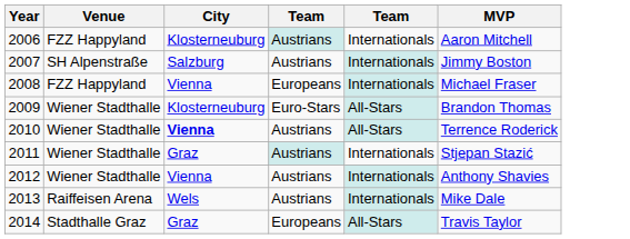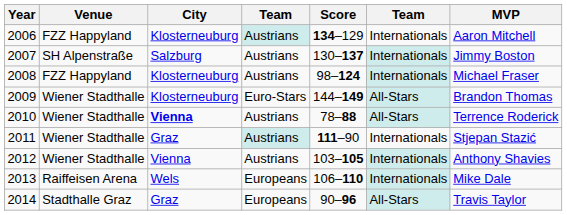 <table class="wikitable sortable">
 <tr>
 <th>Year</th>
 <th>Venue</th>
 <th>City</th>
 <th>Team</th>
+<th>Score</th>
 <th>Team</th>
 <th>MVP</th>
 </tr>
 <tr>
 <td style="text-align:center;">2006</td>
 <td>FZZ Happyland</td>
 <td><a href='#'>Klosterneuburg</a></td>
 <td style="background:#cfecec;">Austrians</td>
+<td style="text-align:center;"><strong>134</strong>–129</td>
 <td>Internationals</td>
 <td> <a href='#'>Aaron Mitchell</a></td>
 </tr>
 <tr>
 <td style="text-align:center;">2007</td>
 <td>SH Alpenstraße</td>
 <td><a href='#'>Salzburg</a></td>
 <td>Austrians</td>
+<td style="text-align:center;">130–<strong>137</strong></td>
 <td style="background:#cfecec;">Internationals</td>
 <td> <a href='#'>Jimmy Boston</a></td>
 </tr>
 <tr>
 <td style="text-align:center;">2008</td>
 <td>FZZ Happyland</td>
-<td><a href='#'>Vienna</a></td>
-<td>Europeans</td>
+<td><a href='#'>Klosterneuburg</a></td>
+<td>Austrians</td>
+<td style="text-align:center;">98–<strong>124</strong></td>
 <td style="background:#cfecec;">Internationals</td>
 <td> <a href='#'>Michael Fraser</a></td>
 </tr>
 <tr>
 <td style="text-align:center;">2009</td>
 <td>Wiener Stadthalle</td>
 <td><a href='#'>Klosterneuburg</a></td>
 <td>Euro-Stars</td>
+<td style="text-align:center;">144–<strong>149</strong></td>
 <td style="background:#cfecec;">All-Stars</td>
 <td> <a href='#'>Brandon Thomas</a></td>
 </tr>
 <tr>
 <td style="text-align:center;">2010</td>
 <td>Wiener Stadthalle</td>
 <td><strong><a href='#'>Vienna</a></strong></td>
 <td>Austrians</td>
+<td style="text-align:center;">78–<strong>88</strong></td>
 <td style="background:#cfecec;">All-Stars</td>
 <td> <a href='#'>Terrence Roderick</a></td>
 </tr>
 <tr>
 <td style="text-align:center;">2011</td>
 <td>Wiener Stadthalle</td>
 <td><a href='#'>Graz</a></td>
 <td style="background:#cfecec;">Austrians</td>
+<td style="text-align:center;"><strong>111</strong>–90</td>
 <td>Internationals</td>
 <td> <a href='#'>Stjepan Stazić</a></td>
 </tr>
 <tr>
 <td style="text-align:center;">2012</td>
 <td>Wiener Stadthalle</td>
 <td><a href='#'>Vienna</a></td>
 <td>Austrians</td>
+<td style="text-align:center;">103–<strong>105</strong></td>
 <td style="background:#cfecec;">Internationals</td>
 <td> <a href='#'>Anthony Shavies</a></td>
 </tr>
 <tr>
 <td style="text-align:center;">2013</td>
 <td>Raiffeisen Arena</td>
 <td><a href='#'>Wels</a></td>
-<td>Austrians</td>
+<td>Europeans</td>
+<td style="text-align:center;">106–<strong>110</strong></td>
 <td style="background:#cfecec;">Internationals</td>
 <td> <a href='#'>Mike Dale</a></td>
 </tr>
 <tr>
 <td style="text-align:center;">2014</td>
 <td>Stadthalle Graz</td>
 <td><a href='#'>Graz</a></td>
 <td>Europeans</td>
+<td style="text-align:center;">90–<strong>96</strong></td>
 <td style="background:#cfecec;">All-Stars</td>
 <td> <a href='#'>Travis Taylor</a></td>
 </tr>
 </table>
